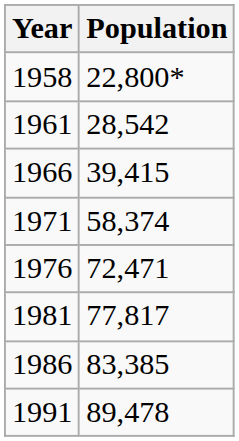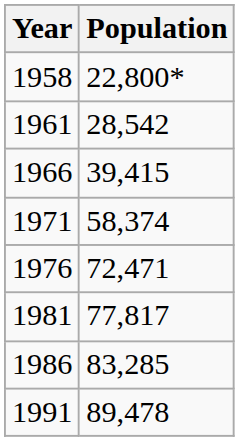 <table class="wikitable">
 <tr>
 <th>Year</th>
 <th>Population</th>
 </tr>
 <tr>
 <td>1958</td>
 <td>22,800*</td>
 </tr>
 <tr>
 <td>1961</td>
 <td>28,542</td>
 </tr>
 <tr>
 <td>1966</td>
 <td>39,415</td>
 </tr>
 <tr>
 <td>1971</td>
 <td>58,374</td>
 </tr>
 <tr>
 <td>1976</td>
 <td>72,471</td>
 </tr>
 <tr>
 <td>1981</td>
 <td>77,817</td>
 </tr>
 <tr>
 <td>1986</td>
-<td>83,385</td>
+<td>83,285</td>
 </tr>
 <tr>
 <td>1991</td>
 <td>89,478</td>
 </tr>
 </table>
